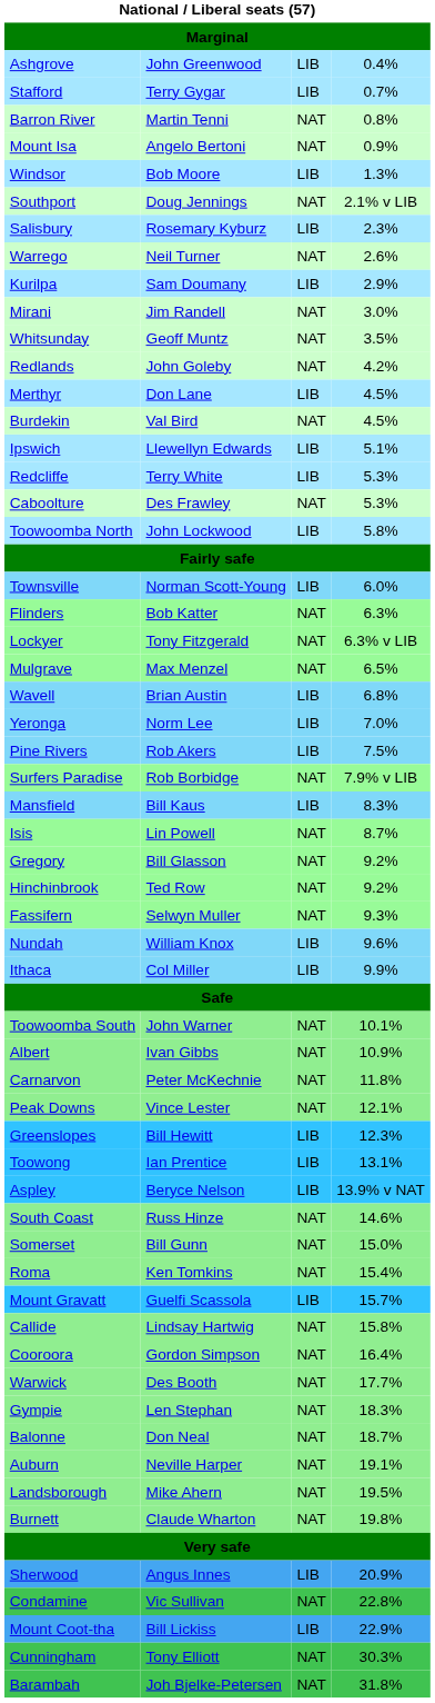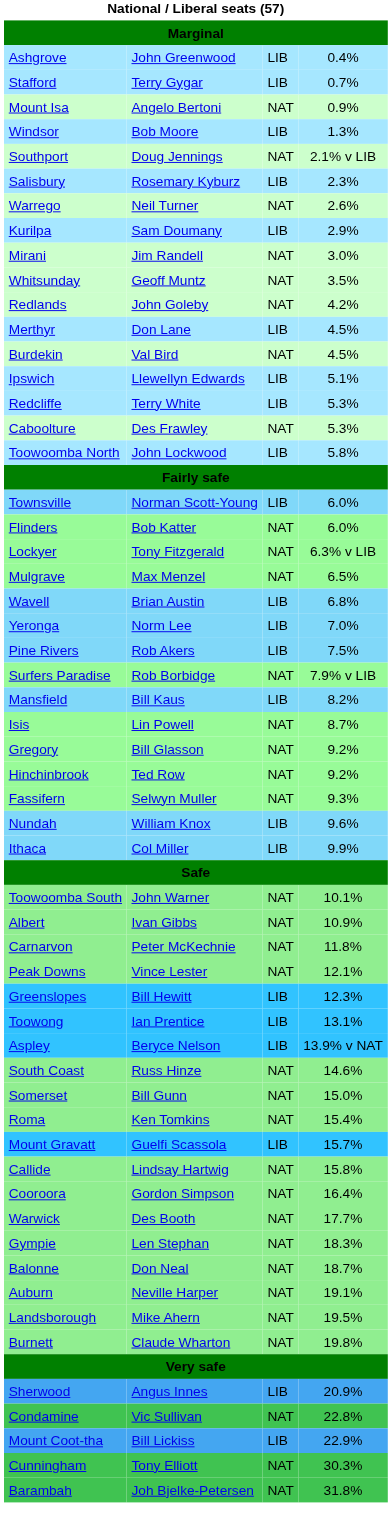 <table class="toccolours" cellpadding="5" cellspacing="0" style="float:left; margin-right:.5em; margin-top:.4em; font-size:90%;">
 <tr>
 <td COLSPAN=4 align="center"><strong>National / Liberal seats (57)</strong></td>
 </tr>
 <tr>
 <td COLSPAN=4 align="center" bgcolor="Green"><span><strong>Marginal</strong></span></td>
 </tr>
 <tr>
 <td align="left" bgcolor="A6E7FF"><a href='#'>Ashgrove</a></td>
 <td align="left" bgcolor="A6E7FF"><a href='#'>John Greenwood</a></td>
 <td align="left" bgcolor="A6E7FF">LIB</td>
 <td align="center" bgcolor="A6E7FF">0.4%</td>
 </tr>
 <tr>
 <td align="left" bgcolor="A6E7FF"><a href='#'>Stafford</a></td>
 <td align="left" bgcolor="A6E7FF"><a href='#'>Terry Gygar</a></td>
 <td align="left" bgcolor="A6E7FF">LIB</td>
 <td align="center" bgcolor="A6E7FF">0.7%</td>
-</tr>
-<tr>
-<td align="left" bgcolor="CCFFCC"><a href='#'>Barron River</a></td>
-<td align="left" bgcolor="CCFFCC"><a href='#'>Martin Tenni</a></td>
-<td align="left" bgcolor="CCFFCC">NAT</td>
-<td align="center" bgcolor="CCFFCC">0.8%</td>
 </tr>
 <tr>
 <td align="left" bgcolor="CCFFCC"><a href='#'>Mount Isa</a></td>
 <td align="left" bgcolor="CCFFCC"><a href='#'>Angelo Bertoni</a></td>
 <td align="left" bgcolor="CCFFCC">NAT</td>
 <td align="center" bgcolor="CCFFCC">0.9%</td>
 </tr>
 <tr>
 <td align="left" bgcolor="A6E7FF"><a href='#'>Windsor</a></td>
 <td align="left" bgcolor="A6E7FF"><a href='#'>Bob Moore</a></td>
 <td align="left" bgcolor="A6E7FF">LIB</td>
 <td align="center" bgcolor="A6E7FF">1.3%</td>
 </tr>
 <tr>
 <td align="left" bgcolor="CCFFCC"><a href='#'>Southport</a></td>
 <td align="left" bgcolor="CCFFCC"><a href='#'>Doug Jennings</a></td>
 <td align="left" bgcolor="CCFFCC">NAT</td>
 <td align="center" bgcolor="CCFFCC">2.1% v LIB</td>
 </tr>
 <tr>
 <td align="left" bgcolor="A6E7FF"><a href='#'>Salisbury</a></td>
 <td align="left" bgcolor="A6E7FF"><a href='#'>Rosemary Kyburz</a></td>
 <td align="left" bgcolor="A6E7FF">LIB</td>
 <td align="center" bgcolor="A6E7FF">2.3%</td>
 </tr>
 <tr>
 <td align="left" bgcolor="CCFFCC"><a href='#'>Warrego</a></td>
 <td align="left" bgcolor="CCFFCC"><a href='#'>Neil Turner</a></td>
 <td align="left" bgcolor="CCFFCC">NAT</td>
 <td align="center" bgcolor="CCFFCC">2.6%</td>
 </tr>
 <tr>
 <td align="left" bgcolor="A6E7FF"><a href='#'>Kurilpa</a></td>
 <td align="left" bgcolor="A6E7FF"><a href='#'>Sam Doumany</a></td>
 <td align="left" bgcolor="A6E7FF">LIB</td>
 <td align="center" bgcolor="A6E7FF">2.9%</td>
 </tr>
 <tr>
 <td align="left" bgcolor="CCFFCC"><a href='#'>Mirani</a></td>
 <td align="left" bgcolor="CCFFCC"><a href='#'>Jim Randell</a></td>
 <td align="left" bgcolor="CCFFCC">NAT</td>
 <td align="center" bgcolor="CCFFCC">3.0%</td>
 </tr>
 <tr>
 <td align="left" bgcolor="CCFFCC"><a href='#'>Whitsunday</a></td>
 <td align="left" bgcolor="CCFFCC"><a href='#'>Geoff Muntz</a></td>
 <td align="left" bgcolor="CCFFCC">NAT</td>
 <td align="center" bgcolor="CCFFCC">3.5%</td>
 </tr>
 <tr>
 <td align="left" bgcolor="CCFFCC"><a href='#'>Redlands</a></td>
 <td align="left" bgcolor="CCFFCC"><a href='#'>John Goleby</a></td>
 <td align="left" bgcolor="CCFFCC">NAT</td>
 <td align="center" bgcolor="CCFFCC">4.2%</td>
 </tr>
 <tr>
 <td align="left" bgcolor="A6E7FF"><a href='#'>Merthyr</a></td>
 <td align="left" bgcolor="A6E7FF"><a href='#'>Don Lane</a></td>
 <td align="left" bgcolor="A6E7FF">LIB</td>
 <td align="center" bgcolor="A6E7FF">4.5%</td>
 </tr>
 <tr>
 <td align="left" bgcolor="CCFFCC"><a href='#'>Burdekin</a></td>
 <td align="left" bgcolor="CCFFCC"><a href='#'>Val Bird</a></td>
 <td align="left" bgcolor="CCFFCC">NAT</td>
 <td align="center" bgcolor="CCFFCC">4.5%</td>
 </tr>
 <tr>
 <td align="left" bgcolor="A6E7FF"><a href='#'>Ipswich</a></td>
 <td align="left" bgcolor="A6E7FF"><a href='#'>Llewellyn Edwards</a></td>
 <td align="left" bgcolor="A6E7FF">LIB</td>
 <td align="center" bgcolor="A6E7FF">5.1%</td>
 </tr>
 <tr>
 <td align="left" bgcolor="A6E7FF"><a href='#'>Redcliffe</a></td>
 <td align="left" bgcolor="A6E7FF"><a href='#'>Terry White</a></td>
 <td align="left" bgcolor="A6E7FF">LIB</td>
 <td align="center" bgcolor="A6E7FF">5.3%</td>
 </tr>
 <tr>
 <td align="left" bgcolor="CCFFCC"><a href='#'>Caboolture</a></td>
 <td align="left" bgcolor="CCFFCC"><a href='#'>Des Frawley</a></td>
 <td align="left" bgcolor="CCFFCC">NAT</td>
 <td align="center" bgcolor="CCFFCC">5.3%</td>
 </tr>
 <tr>
 <td align="left" bgcolor="A6E7FF"><a href='#'>Toowoomba North</a></td>
 <td align="left" bgcolor="A6E7FF"><a href='#'>John Lockwood</a></td>
 <td align="left" bgcolor="A6E7FF">LIB</td>
 <td align="center" bgcolor="A6E7FF">5.8%</td>
 </tr>
 <tr>
 <td COLSPAN=4 align="center" bgcolor="green"><span><strong>Fairly safe</strong></span></td>
 </tr>
 <tr>
 <td align="left" bgcolor="80D8F9"><a href='#'>Townsville</a></td>
 <td align="left" bgcolor="80D8F9"><a href='#'>Norman Scott-Young</a></td>
 <td align="left" bgcolor="80D8F9">LIB</td>
 <td align="center" bgcolor="80D8F9">6.0%</td>
 </tr>
 <tr>
 <td align="left" bgcolor="98FB98"><a href='#'>Flinders</a></td>
 <td align="left" bgcolor="98FB98"><a href='#'>Bob Katter</a></td>
 <td align="left" bgcolor="98FB98">NAT</td>
-<td align="center" bgcolor="98FB98">6.3%</td>
+<td align="center" bgcolor="98FB98">6.0%</td>
 </tr>
 <tr>
 <td align="left" bgcolor="98FB98"><a href='#'>Lockyer</a></td>
 <td align="left" bgcolor="98FB98"><a href='#'>Tony Fitzgerald</a></td>
 <td align="left" bgcolor="98FB98">NAT</td>
 <td align="center" bgcolor="98FB98">6.3% v LIB</td>
 </tr>
 <tr>
 <td align="left" bgcolor="98FB98"><a href='#'>Mulgrave</a></td>
 <td align="left" bgcolor="98FB98"><a href='#'>Max Menzel</a></td>
 <td align="left" bgcolor="98FB98">NAT</td>
 <td align="center" bgcolor="98FB98">6.5%</td>
 </tr>
 <tr>
 <td align="left" bgcolor="80D8F9"><a href='#'>Wavell</a></td>
 <td align="left" bgcolor="80D8F9"><a href='#'>Brian Austin</a></td>
 <td align="left" bgcolor="80D8F9">LIB</td>
 <td align="center" bgcolor="80D8F9">6.8%</td>
 </tr>
 <tr>
 <td align="left" bgcolor="80D8F9"><a href='#'>Yeronga</a></td>
 <td align="left" bgcolor="80D8F9"><a href='#'>Norm Lee</a></td>
 <td align="left" bgcolor="80D8F9">LIB</td>
 <td align="center" bgcolor="80D8F9">7.0%</td>
 </tr>
 <tr>
 <td align="left" bgcolor="80D8F9"><a href='#'>Pine Rivers</a></td>
 <td align="left" bgcolor="80D8F9"><a href='#'>Rob Akers</a></td>
 <td align="left" bgcolor="80D8F9">LIB</td>
 <td align="center" bgcolor="80D8F9">7.5%</td>
 </tr>
 <tr>
 <td align="left" bgcolor="98FB98"><a href='#'>Surfers Paradise</a></td>
 <td align="left" bgcolor="98FB98"><a href='#'>Rob Borbidge</a></td>
 <td align="left" bgcolor="98FB98">NAT</td>
 <td align="center" bgcolor="98FB98">7.9% v LIB</td>
 </tr>
 <tr>
 <td align="left" bgcolor="80D8F9"><a href='#'>Mansfield</a></td>
 <td align="left" bgcolor="80D8F9"><a href='#'>Bill Kaus</a></td>
 <td align="left" bgcolor="80D8F9">LIB</td>
-<td align="center" bgcolor="80D8F9">8.3%</td>
+<td align="center" bgcolor="80D8F9">8.2%</td>
 </tr>
 <tr>
 <td align="left" bgcolor="98FB98"><a href='#'>Isis</a></td>
 <td align="left" bgcolor="98FB98"><a href='#'>Lin Powell</a></td>
 <td align="left" bgcolor="98FB98">NAT</td>
 <td align="center" bgcolor="98FB98">8.7%</td>
 </tr>
 <tr>
 <td align="left" bgcolor="98FB98"><a href='#'>Gregory</a></td>
 <td align="left" bgcolor="98FB98"><a href='#'>Bill Glasson</a></td>
 <td align="left" bgcolor="98FB98">NAT</td>
 <td align="center" bgcolor="98FB98">9.2%</td>
 </tr>
 <tr>
 <td align="left" bgcolor="98FB98"><a href='#'>Hinchinbrook</a></td>
 <td align="left" bgcolor="98FB98"><a href='#'>Ted Row</a></td>
 <td align="left" bgcolor="98FB98">NAT</td>
 <td align="center" bgcolor="98FB98">9.2%</td>
 </tr>
 <tr>
 <td align="left" bgcolor="98FB98"><a href='#'>Fassifern</a></td>
 <td align="left" bgcolor="98FB98"><a href='#'>Selwyn Muller</a></td>
 <td align="left" bgcolor="98FB98">NAT</td>
 <td align="center" bgcolor="98FB98">9.3%</td>
 </tr>
 <tr>
 <td align="left" bgcolor="80D8F9"><a href='#'>Nundah</a></td>
 <td align="left" bgcolor="80D8F9"><a href='#'>William Knox</a></td>
 <td align="left" bgcolor="80D8F9">LIB</td>
 <td align="center" bgcolor="80D8F9">9.6%</td>
 </tr>
 <tr>
 <td align="left" bgcolor="80D8F9"><a href='#'>Ithaca</a></td>
 <td align="left" bgcolor="80D8F9"><a href='#'>Col Miller</a></td>
 <td align="left" bgcolor="80D8F9">LIB</td>
 <td align="center" bgcolor="80D8F9">9.9%</td>
 </tr>
 <tr>
 <td COLSPAN=4 align="center" bgcolor="green"><span><strong>Safe</strong></span></td>
 </tr>
 <tr>
 <td align="left" bgcolor="90EE90"><a href='#'>Toowoomba South</a></td>
 <td align="left" bgcolor="90EE90"><a href='#'>John Warner</a></td>
 <td align="left" bgcolor="90EE90">NAT</td>
 <td align="center" bgcolor="90EE90">10.1%</td>
 </tr>
 <tr>
 <td align="left" bgcolor="90EE90"><a href='#'>Albert</a></td>
 <td align="left" bgcolor="90EE90"><a href='#'>Ivan Gibbs</a></td>
 <td align="left" bgcolor="90EE90">NAT</td>
 <td align="center" bgcolor="90EE90">10.9%</td>
 </tr>
 <tr>
 <td align="left" bgcolor="90EE90"><a href='#'>Carnarvon</a></td>
 <td align="left" bgcolor="90EE90"><a href='#'>Peter McKechnie</a></td>
 <td align="left" bgcolor="90EE90">NAT</td>
 <td align="center" bgcolor="90EE90">11.8%</td>
 </tr>
 <tr>
 <td align="left" bgcolor="90EE90"><a href='#'>Peak Downs</a></td>
 <td align="left" bgcolor="90EE90"><a href='#'>Vince Lester</a></td>
 <td align="left" bgcolor="90EE90">NAT</td>
 <td align="center" bgcolor="90EE90">12.1%</td>
 </tr>
 <tr>
 <td align="left" bgcolor="31C3FF"><a href='#'>Greenslopes</a></td>
 <td align="left" bgcolor="31C3FF"><a href='#'>Bill Hewitt</a></td>
 <td align="left" bgcolor="31C3FF">LIB</td>
 <td align="center" bgcolor="31C3FF">12.3%</td>
 </tr>
 <tr>
 <td align="left" bgcolor="31C3FF"><a href='#'>Toowong</a></td>
 <td align="left" bgcolor="31C3FF"><a href='#'>Ian Prentice</a></td>
 <td align="left" bgcolor="31C3FF">LIB</td>
 <td align="center" bgcolor="31C3FF">13.1%</td>
 </tr>
 <tr>
 <td align="left" bgcolor="31C3FF"><a href='#'>Aspley</a></td>
 <td align="left" bgcolor="31C3FF"><a href='#'>Beryce Nelson</a></td>
 <td align="left" bgcolor="31C3FF">LIB</td>
 <td align="center" bgcolor="31C3FF">13.9% v NAT</td>
 </tr>
 <tr>
 <td align="left" bgcolor="90EE90"><a href='#'>South Coast</a></td>
 <td align="left" bgcolor="90EE90"><a href='#'>Russ Hinze</a></td>
 <td align="left" bgcolor="90EE90">NAT</td>
 <td align="center" bgcolor="90EE90">14.6%</td>
 </tr>
 <tr>
 <td align="left" bgcolor="90EE90"><a href='#'>Somerset</a></td>
 <td align="left" bgcolor="90EE90"><a href='#'>Bill Gunn</a></td>
 <td align="left" bgcolor="90EE90">NAT</td>
 <td align="center" bgcolor="90EE90">15.0%</td>
 </tr>
 <tr>
 <td align="left" bgcolor="90EE90"><a href='#'>Roma</a></td>
 <td align="left" bgcolor="90EE90"><a href='#'>Ken Tomkins</a></td>
 <td align="left" bgcolor="90EE90">NAT</td>
 <td align="center" bgcolor="90EE90">15.4%</td>
 </tr>
 <tr>
 <td align="left" bgcolor="31C3FF"><a href='#'>Mount Gravatt</a></td>
 <td align="left" bgcolor="31C3FF"><a href='#'>Guelfi Scassola</a></td>
 <td align="left" bgcolor="31C3FF">LIB</td>
 <td align="center" bgcolor="31C3FF">15.7%</td>
 </tr>
 <tr>
 <td align="left" bgcolor="90EE90"><a href='#'>Callide</a></td>
 <td align="left" bgcolor="90EE90"><a href='#'>Lindsay Hartwig</a></td>
 <td align="left" bgcolor="90EE90">NAT</td>
 <td align="center" bgcolor="90EE90">15.8%</td>
 </tr>
 <tr>
 <td align="left" bgcolor="90EE90"><a href='#'>Cooroora</a></td>
 <td align="left" bgcolor="90EE90"><a href='#'>Gordon Simpson</a></td>
 <td align="left" bgcolor="90EE90">NAT</td>
 <td align="center" bgcolor="90EE90">16.4%</td>
 </tr>
 <tr>
 <td align="left" bgcolor="90EE90"><a href='#'>Warwick</a></td>
 <td align="left" bgcolor="90EE90"><a href='#'>Des Booth</a></td>
 <td align="left" bgcolor="90EE90">NAT</td>
 <td align="center" bgcolor="90EE90">17.7%</td>
 </tr>
 <tr>
 <td align="left" bgcolor="90EE90"><a href='#'>Gympie</a></td>
 <td align="left" bgcolor="90EE90"><a href='#'>Len Stephan</a></td>
 <td align="left" bgcolor="90EE90">NAT</td>
 <td align="center" bgcolor="90EE90">18.3%</td>
 </tr>
 <tr>
 <td align="left" bgcolor="90EE90"><a href='#'>Balonne</a></td>
 <td align="left" bgcolor="90EE90"><a href='#'>Don Neal</a></td>
 <td align="left" bgcolor="90EE90">NAT</td>
 <td align="center" bgcolor="90EE90">18.7%</td>
 </tr>
 <tr>
 <td align="left" bgcolor="90EE90"><a href='#'>Auburn</a></td>
 <td align="left" bgcolor="90EE90"><a href='#'>Neville Harper</a></td>
 <td align="left" bgcolor="90EE90">NAT</td>
 <td align="center" bgcolor="90EE90">19.1%</td>
 </tr>
 <tr>
 <td align="left" bgcolor="90EE90"><a href='#'>Landsborough</a></td>
 <td align="left" bgcolor="90EE90"><a href='#'>Mike Ahern</a></td>
 <td align="left" bgcolor="90EE90">NAT</td>
 <td align="center" bgcolor="90EE90">19.5%</td>
 </tr>
 <tr>
 <td align="left" bgcolor="90EE90"><a href='#'>Burnett</a></td>
 <td align="left" bgcolor="90EE90"><a href='#'>Claude Wharton</a></td>
 <td align="left" bgcolor="90EE90">NAT</td>
 <td align="center" bgcolor="90EE90">19.8%</td>
 </tr>
 <tr>
 <td COLSPAN=4 align="center" bgcolor="green"><span><strong>Very safe</strong></span></td>
 </tr>
 <tr>
 <td align="left" bgcolor="44A6F1"><a href='#'>Sherwood</a></td>
 <td align="left" bgcolor="44A6F1"><a href='#'>Angus Innes</a></td>
 <td align="left" bgcolor="44A6F1">LIB</td>
 <td align="center" bgcolor="44A6F1">20.9%</td>
 </tr>
 <tr>
 <td align="left" bgcolor="40C351"><a href='#'>Condamine</a></td>
 <td align="left" bgcolor="40C351"><a href='#'>Vic Sullivan</a></td>
 <td align="left" bgcolor="40C351">NAT</td>
 <td align="center" bgcolor="40C351">22.8%</td>
 </tr>
 <tr>
 <td align="left" bgcolor="44A6F1"><a href='#'>Mount Coot-tha</a></td>
 <td align="left" bgcolor="44A6F1"><a href='#'>Bill Lickiss</a></td>
 <td align="left" bgcolor="44A6F1">LIB</td>
 <td align="center" bgcolor="44A6F1">22.9%</td>
 </tr>
 <tr>
 <td align="left" bgcolor="40C351"><a href='#'>Cunningham</a></td>
 <td align="left" bgcolor="40C351"><a href='#'>Tony Elliott</a></td>
 <td align="left" bgcolor="40C351">NAT</td>
 <td align="center" bgcolor="40C351">30.3%</td>
 </tr>
 <tr>
 <td align="left" bgcolor="40C351"><a href='#'>Barambah</a></td>
 <td align="left" bgcolor="40C351"><a href='#'>Joh Bjelke-Petersen</a></td>
 <td align="left" bgcolor="40C351">NAT</td>
 <td align="center" bgcolor="40C351">31.8%</td>
 </tr>
 <tr>
 </tr>
 </table>
